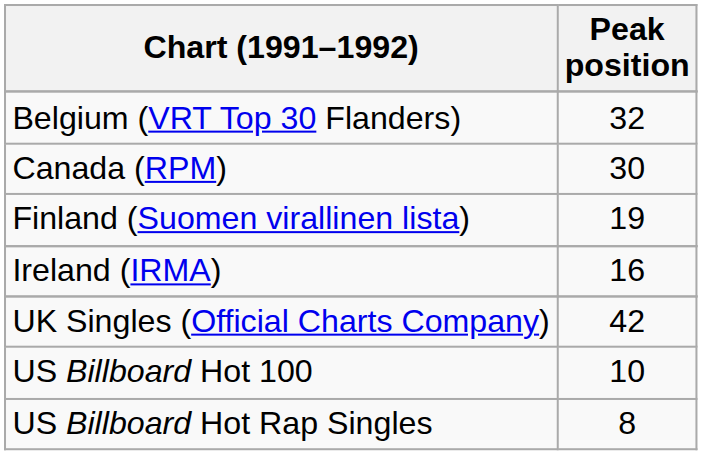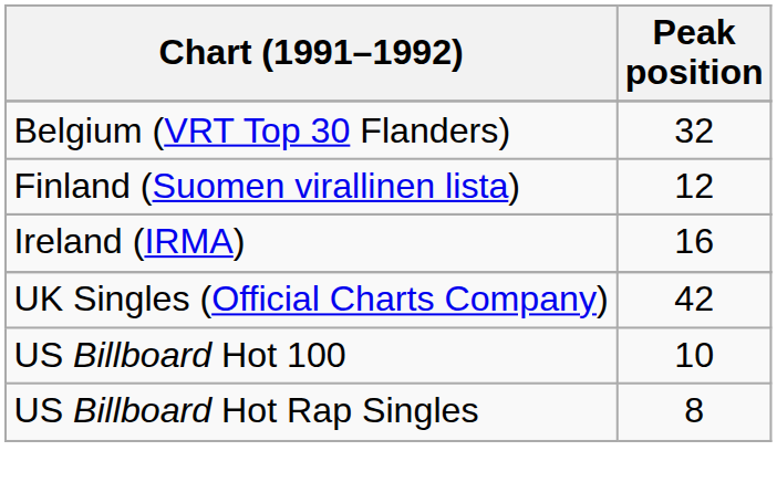 <table class="wikitable sortable">
 <tr>
 <th>Chart (1991–1992)</th>
 <th>Peak<br>position</th>
 </tr>
 <tr>
 </tr>
 <tr>
 </tr>
 <tr>
 <td align="left">Belgium (<a href='#'>VRT Top 30</a> Flanders)</td>
 <td align="center">32</td>
 </tr>
 <tr>
-<td>Canada (<a href='#'>RPM</a>)</td>
-<td align="center">30</td>
-</tr>
-<tr>
 <td align="left">Finland (<a href='#'>Suomen virallinen lista</a>)</td>
-<td align="center">19</td>
+<td align="center">12</td>
 </tr>
 <tr>
 </tr>
 <tr>
 <td>Ireland (<a href='#'>IRMA</a>)</td>
 <td align="center">16</td>
 </tr>
 <tr>
 </tr>
 <tr>
 </tr>
 <tr>
 <td>UK Singles (<a href='#'>Official Charts Company</a>)</td>
 <td align="center">42</td>
 </tr>
 <tr>
 <td>US <em>Billboard</em> Hot 100</td>
 <td align="center">10</td>
 </tr>
 <tr>
 <td>US <em>Billboard</em> Hot Rap Singles</td>
 <td align="center">8</td>
 </tr>
 </table>
